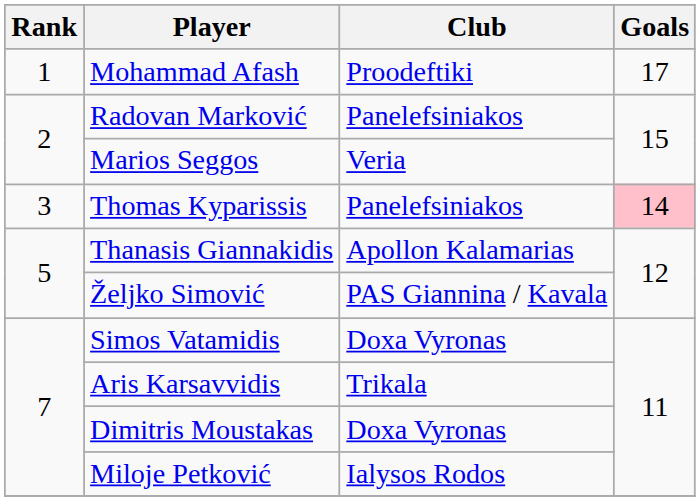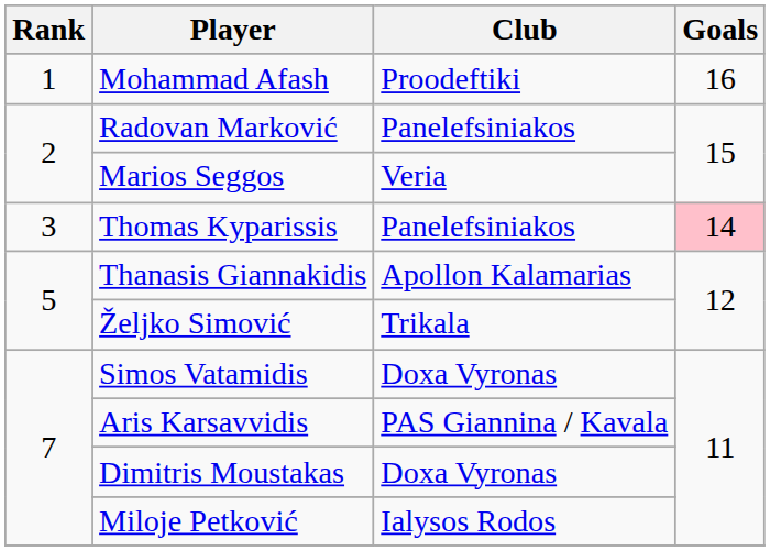 <table class="wikitable" style="text-align:center">
 <tr>
 <th>Rank</th>
 <th>Player</th>
 <th>Club</th>
 <th>Goals</th>
 </tr>
 <tr>
 <td>1</td>
 <td align="left"> <a href='#'>Mohammad Afash</a></td>
 <td align="left"><a href='#'>Proodeftiki</a></td>
-<td>17</td>
+<td>16</td>
 </tr>
 <tr>
 <td rowspan="2">2</td>
 <td align="left"> <a href='#'>Radovan Marković</a></td>
 <td align="left"><a href='#'>Panelefsiniakos</a></td>
 <td rowspan="2">15</td>
 </tr>
 <tr>
 <td align="left"> <a href='#'>Marios Seggos</a></td>
 <td align="left"><a href='#'>Veria</a></td>
 </tr>
 <tr>
 <td>3</td>
 <td align="left"> <a href='#'>Thomas Kyparissis</a></td>
 <td align="left"><a href='#'>Panelefsiniakos</a></td>
 <td style="background: pink;">14</td>
 </tr>
 <tr>
 <td rowspan="2">5</td>
 <td align="left"> <a href='#'>Thanasis Giannakidis</a></td>
 <td align="left"><a href='#'>Apollon Kalamarias</a></td>
 <td rowspan="2">12</td>
 </tr>
 <tr>
 <td align="left"> <a href='#'>Željko Simović</a></td>
-<td align="left"><a href='#'>PAS Giannina</a> / <a href='#'>Kavala</a></td>
+<td align="left"><a href='#'>Trikala</a></td>
 </tr>
 <tr>
 <td rowspan="4">7</td>
 <td align="left"> <a href='#'>Simos Vatamidis</a></td>
 <td align="left"><a href='#'>Doxa Vyronas</a></td>
 <td rowspan="4">11</td>
 </tr>
 <tr>
 <td align="left"> <a href='#'>Aris Karsavvidis</a></td>
-<td align="left"><a href='#'>Trikala</a></td>
+<td align="left"><a href='#'>PAS Giannina</a> / <a href='#'>Kavala</a></td>
 </tr>
 <tr>
 <td align="left"> <a href='#'>Dimitris Moustakas</a></td>
 <td align="left"><a href='#'>Doxa Vyronas</a></td>
 </tr>
 <tr>
 <td align="left"> <a href='#'>Miloje Petković</a></td>
 <td align="left"><a href='#'>Ialysos Rodos</a></td>
 </tr>
 <tr>
 </tr>
 </table>
